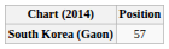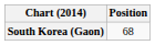 <table class="wikitable plainrowheaders" style="text-align:center">
 <tr>
 <th scope="col">Chart (2014)</th>
 <th scope="col">Position</th>
 </tr>
 <tr>
 <th scope="row">South Korea (Gaon)</th>
-<td>57</td>
+<td>68</td>
 </tr>
 </table>
